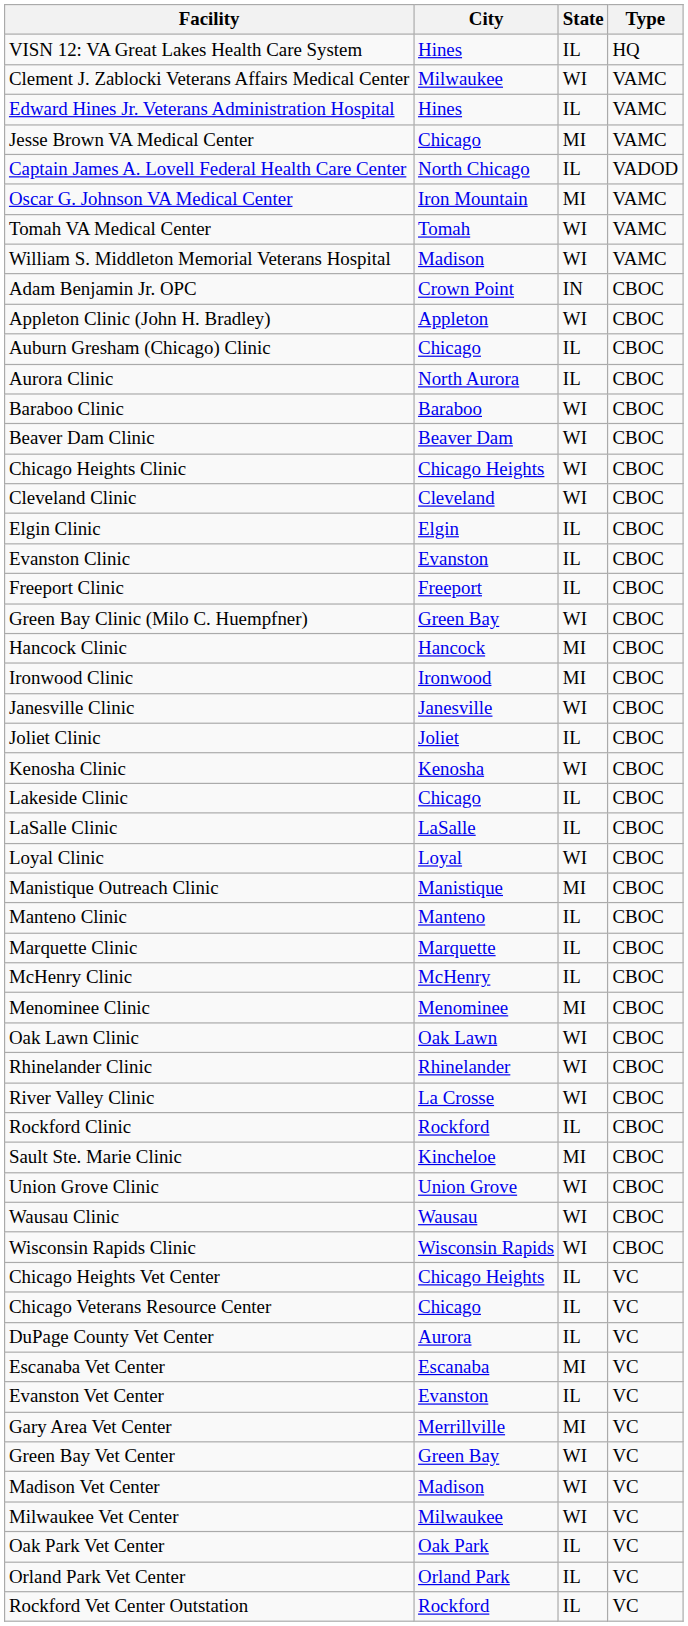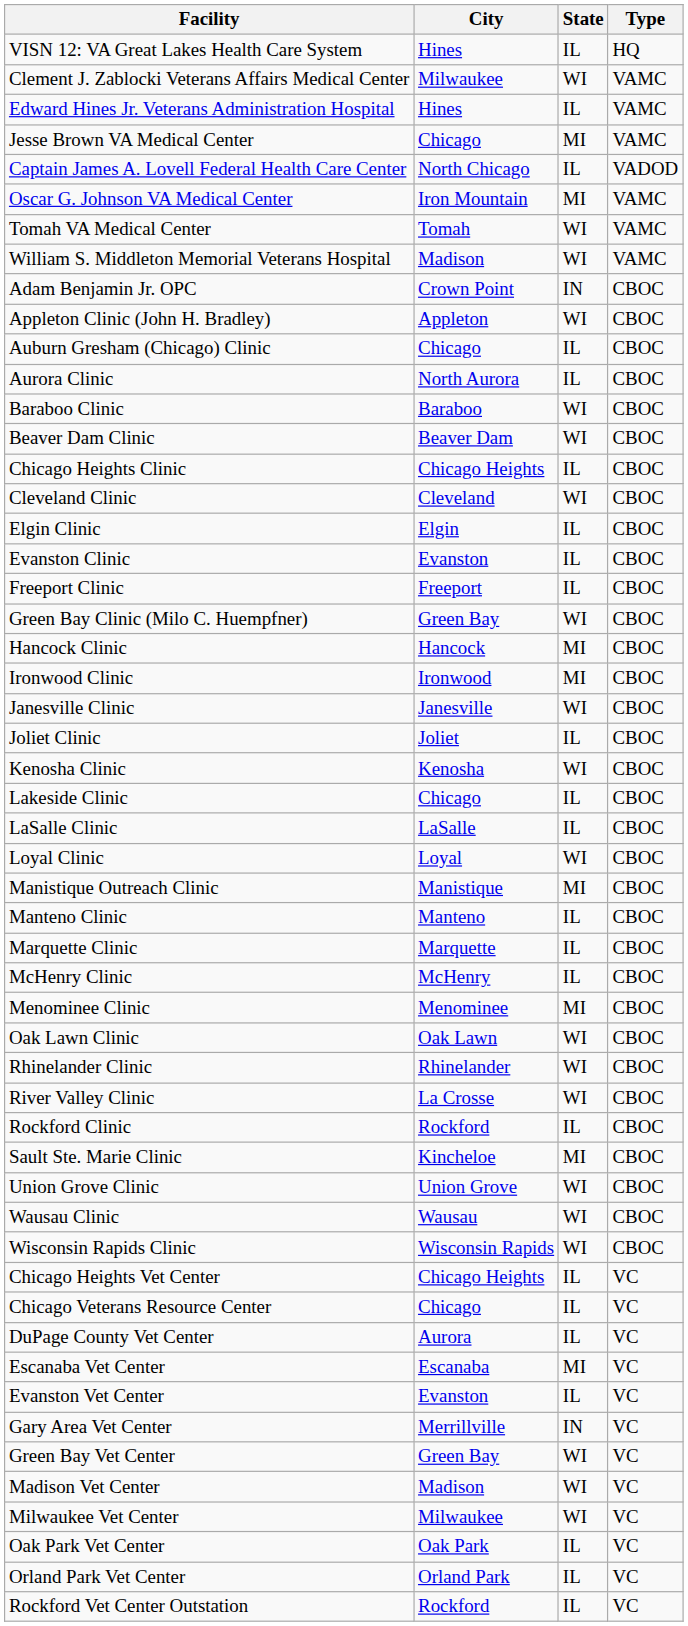 <table id="VISN12" class="wikitable sortable">
 <tr>
 <th>Facility</th>
 <th>City</th>
 <th>State</th>
 <th>Type</th>
 </tr>
 <tr>
 <td>VISN 12: VA Great Lakes Health Care System</td>
 <td><a href='#'>Hines</a></td>
 <td>IL</td>
 <td>HQ</td>
 </tr>
 <tr>
 <td>Clement J. Zablocki Veterans Affairs Medical Center</td>
 <td><a href='#'>Milwaukee</a></td>
 <td>WI</td>
 <td>VAMC</td>
 </tr>
 <tr>
 <td><a href='#'>Edward Hines Jr. Veterans Administration Hospital</a></td>
 <td><a href='#'>Hines</a></td>
 <td>IL</td>
 <td>VAMC</td>
 </tr>
 <tr>
 <td>Jesse Brown VA Medical Center</td>
 <td><a href='#'>Chicago</a></td>
 <td>MI</td>
 <td>VAMC</td>
 </tr>
 <tr>
 <td><a href='#'>Captain James A. Lovell Federal Health Care Center</a></td>
 <td><a href='#'>North Chicago</a></td>
 <td>IL</td>
 <td>VADOD</td>
 </tr>
 <tr>
 <td><a href='#'>Oscar G. Johnson VA Medical Center</a></td>
 <td><a href='#'>Iron Mountain</a></td>
 <td>MI</td>
 <td>VAMC</td>
 </tr>
 <tr>
 <td>Tomah VA Medical Center</td>
 <td><a href='#'>Tomah</a></td>
 <td>WI</td>
 <td>VAMC</td>
 </tr>
 <tr>
 <td>William S. Middleton Memorial Veterans Hospital</td>
 <td><a href='#'>Madison</a></td>
 <td>WI</td>
 <td>VAMC</td>
 </tr>
 <tr>
 <td>Adam Benjamin Jr. OPC</td>
 <td><a href='#'>Crown Point</a></td>
 <td>IN</td>
 <td>CBOC</td>
 </tr>
 <tr>
 <td>Appleton Clinic (John H. Bradley)</td>
 <td><a href='#'>Appleton</a></td>
 <td>WI</td>
 <td>CBOC</td>
 </tr>
 <tr>
 <td>Auburn Gresham (Chicago) Clinic</td>
 <td><a href='#'>Chicago</a></td>
 <td>IL</td>
 <td>CBOC</td>
 </tr>
 <tr>
 <td>Aurora Clinic</td>
 <td><a href='#'>North Aurora</a></td>
 <td>IL</td>
 <td>CBOC</td>
 </tr>
 <tr>
 <td>Baraboo Clinic</td>
 <td><a href='#'>Baraboo</a></td>
 <td>WI</td>
 <td>CBOC</td>
 </tr>
 <tr>
 <td>Beaver Dam Clinic</td>
 <td><a href='#'>Beaver Dam</a></td>
 <td>WI</td>
 <td>CBOC</td>
 </tr>
 <tr>
 <td>Chicago Heights Clinic</td>
 <td><a href='#'>Chicago Heights</a></td>
-<td>WI</td>
+<td>IL</td>
 <td>CBOC</td>
 </tr>
 <tr>
 <td>Cleveland Clinic</td>
 <td><a href='#'>Cleveland</a></td>
 <td>WI</td>
 <td>CBOC</td>
 </tr>
 <tr>
 <td>Elgin Clinic</td>
 <td><a href='#'>Elgin</a></td>
 <td>IL</td>
 <td>CBOC</td>
 </tr>
 <tr>
 <td>Evanston Clinic</td>
 <td><a href='#'>Evanston</a></td>
 <td>IL</td>
 <td>CBOC</td>
 </tr>
 <tr>
 <td>Freeport Clinic</td>
 <td><a href='#'>Freeport</a></td>
 <td>IL</td>
 <td>CBOC</td>
 </tr>
 <tr>
 <td>Green Bay Clinic (Milo C. Huempfner)</td>
 <td><a href='#'>Green Bay</a></td>
 <td>WI</td>
 <td>CBOC</td>
 </tr>
 <tr>
 <td>Hancock Clinic</td>
 <td><a href='#'>Hancock</a></td>
 <td>MI</td>
 <td>CBOC</td>
 </tr>
 <tr>
 <td>Ironwood Clinic</td>
 <td><a href='#'>Ironwood</a></td>
 <td>MI</td>
 <td>CBOC</td>
 </tr>
 <tr>
 <td>Janesville Clinic</td>
 <td><a href='#'>Janesville</a></td>
 <td>WI</td>
 <td>CBOC</td>
 </tr>
 <tr>
 <td>Joliet Clinic</td>
 <td><a href='#'>Joliet</a></td>
 <td>IL</td>
 <td>CBOC</td>
 </tr>
 <tr>
 <td>Kenosha Clinic</td>
 <td><a href='#'>Kenosha</a></td>
 <td>WI</td>
 <td>CBOC</td>
 </tr>
 <tr>
 <td>Lakeside Clinic</td>
 <td><a href='#'>Chicago</a></td>
 <td>IL</td>
 <td>CBOC</td>
 </tr>
 <tr>
 <td>LaSalle Clinic</td>
 <td><a href='#'>LaSalle</a></td>
 <td>IL</td>
 <td>CBOC</td>
 </tr>
 <tr>
 <td>Loyal Clinic</td>
 <td><a href='#'>Loyal</a></td>
 <td>WI</td>
 <td>CBOC</td>
 </tr>
 <tr>
 <td>Manistique Outreach Clinic</td>
 <td><a href='#'>Manistique</a></td>
 <td>MI</td>
 <td>CBOC</td>
 </tr>
 <tr>
 <td>Manteno Clinic</td>
 <td><a href='#'>Manteno</a></td>
 <td>IL</td>
 <td>CBOC</td>
 </tr>
 <tr>
 <td>Marquette Clinic</td>
 <td><a href='#'>Marquette</a></td>
 <td>IL</td>
 <td>CBOC</td>
 </tr>
 <tr>
 <td>McHenry Clinic</td>
 <td><a href='#'>McHenry</a></td>
 <td>IL</td>
 <td>CBOC</td>
 </tr>
 <tr>
 <td>Menominee Clinic</td>
 <td><a href='#'>Menominee</a></td>
 <td>MI</td>
 <td>CBOC</td>
 </tr>
 <tr>
 <td>Oak Lawn Clinic</td>
 <td><a href='#'>Oak Lawn</a></td>
 <td>WI</td>
 <td>CBOC</td>
 </tr>
 <tr>
 <td>Rhinelander Clinic</td>
 <td><a href='#'>Rhinelander</a></td>
 <td>WI</td>
 <td>CBOC</td>
 </tr>
 <tr>
 <td>River Valley Clinic</td>
 <td><a href='#'>La Crosse</a></td>
 <td>WI</td>
 <td>CBOC</td>
 </tr>
 <tr>
 <td>Rockford Clinic</td>
 <td><a href='#'>Rockford</a></td>
 <td>IL</td>
 <td>CBOC</td>
 </tr>
 <tr>
 <td>Sault Ste. Marie Clinic</td>
 <td><a href='#'>Kincheloe</a></td>
 <td>MI</td>
 <td>CBOC</td>
 </tr>
 <tr>
 <td>Union Grove Clinic</td>
 <td><a href='#'>Union Grove</a></td>
 <td>WI</td>
 <td>CBOC</td>
 </tr>
 <tr>
 <td>Wausau Clinic</td>
 <td><a href='#'>Wausau</a></td>
 <td>WI</td>
 <td>CBOC</td>
 </tr>
 <tr>
 <td>Wisconsin Rapids Clinic</td>
 <td><a href='#'>Wisconsin Rapids</a></td>
 <td>WI</td>
 <td>CBOC</td>
 </tr>
 <tr>
 <td>Chicago Heights Vet Center</td>
 <td><a href='#'>Chicago Heights</a></td>
 <td>IL</td>
 <td>VC</td>
 </tr>
 <tr>
 <td>Chicago Veterans Resource Center</td>
 <td><a href='#'>Chicago</a></td>
 <td>IL</td>
 <td>VC</td>
 </tr>
 <tr>
 <td>DuPage County Vet Center</td>
 <td><a href='#'>Aurora</a></td>
 <td>IL</td>
 <td>VC</td>
 </tr>
 <tr>
 <td>Escanaba Vet Center</td>
 <td><a href='#'>Escanaba</a></td>
 <td>MI</td>
 <td>VC</td>
 </tr>
 <tr>
 <td>Evanston Vet Center</td>
 <td><a href='#'>Evanston</a></td>
 <td>IL</td>
 <td>VC</td>
 </tr>
 <tr>
 <td>Gary Area Vet Center</td>
 <td><a href='#'>Merrillville</a></td>
-<td>MI</td>
+<td>IN</td>
 <td>VC</td>
 </tr>
 <tr>
 <td>Green Bay Vet Center</td>
 <td><a href='#'>Green Bay</a></td>
 <td>WI</td>
 <td>VC</td>
 </tr>
 <tr>
 <td>Madison Vet Center</td>
 <td><a href='#'>Madison</a></td>
 <td>WI</td>
 <td>VC</td>
 </tr>
 <tr>
 <td>Milwaukee Vet Center</td>
 <td><a href='#'>Milwaukee</a></td>
 <td>WI</td>
 <td>VC</td>
 </tr>
 <tr>
 <td>Oak Park Vet Center</td>
 <td><a href='#'>Oak Park</a></td>
 <td>IL</td>
 <td>VC</td>
 </tr>
 <tr>
 <td>Orland Park Vet Center</td>
 <td><a href='#'>Orland Park</a></td>
 <td>IL</td>
 <td>VC</td>
 </tr>
 <tr>
 <td>Rockford Vet Center Outstation</td>
 <td><a href='#'>Rockford</a></td>
 <td>IL</td>
 <td>VC</td>
 </tr>
 </table>
